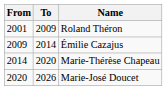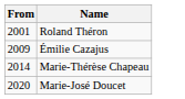 <table class="wikitable">
 <tr>
 <th>From</th>
-<th>To</th>
 <th>Name</th>
 </tr>
 <tr>
 <td>2001</td>
-<td>2009</td>
 <td>Roland Théron</td>
 </tr>
 <tr>
 <td>2009</td>
-<td>2014</td>
 <td>Émilie Cazajus</td>
 </tr>
 <tr>
 <td>2014</td>
-<td>2020</td>
 <td>Marie-Thérèse Chapeau</td>
 </tr>
 <tr>
 <td>2020</td>
-<td>2026</td>
 <td>Marie-José Doucet</td>
 </tr>
 </table>
